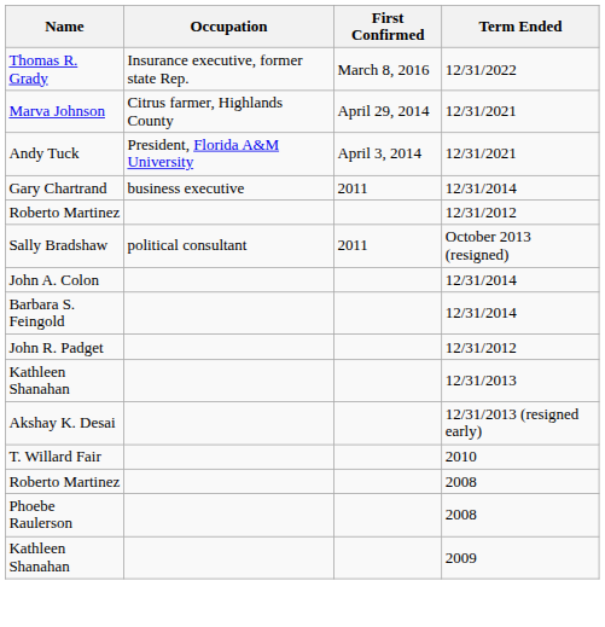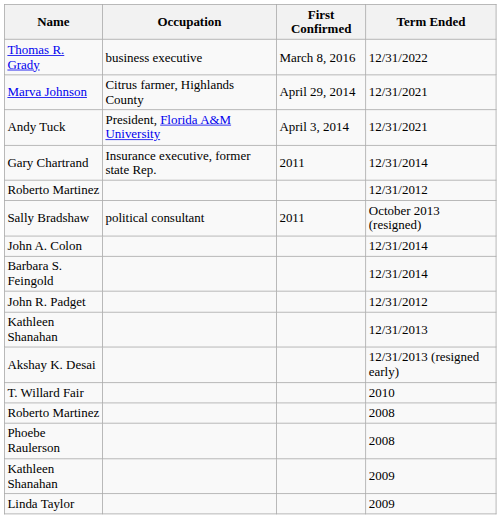 <table class="wikitable sortable">
 <tr>
 <th>Name</th>
 <th>Occupation</th>
 <th>First Confirmed</th>
 <th>Term Ended</th>
 </tr>
 <tr>
 <td><a href='#'>Thomas R. Grady</a></td>
-<td>Insurance executive, former state Rep.</td>
+<td>business executive</td>
 <td>March 8, 2016</td>
 <td>12/31/2022</td>
 </tr>
 <tr>
 <td><a href='#'>Marva Johnson</a></td>
 <td>Citrus farmer, Highlands County</td>
 <td>April 29, 2014</td>
 <td>12/31/2021</td>
 </tr>
 <tr>
 <td>Andy Tuck</td>
 <td>President, <a href='#'>Florida A&M University</a></td>
 <td>April 3, 2014</td>
 <td>12/31/2021</td>
 </tr>
 <tr>
 <td>Gary Chartrand</td>
-<td>business executive</td>
+<td>Insurance executive, former state Rep.</td>
 <td>2011</td>
 <td>12/31/2014</td>
 </tr>
 <tr>
 <td>Roberto Martinez</td>
 <td></td>
 <td></td>
 <td>12/31/2012</td>
 </tr>
 <tr>
 <td>Sally Bradshaw</td>
 <td>political consultant</td>
 <td>2011</td>
 <td>October 2013 (resigned)</td>
 </tr>
 <tr>
 <td>John A. Colon</td>
 <td></td>
 <td></td>
 <td>12/31/2014</td>
 </tr>
 <tr>
 <td>Barbara S. Feingold</td>
 <td></td>
 <td></td>
 <td>12/31/2014</td>
 </tr>
 <tr>
 <td>John R. Padget</td>
 <td></td>
 <td></td>
 <td>12/31/2012</td>
 </tr>
 <tr>
 <td>Kathleen Shanahan</td>
 <td></td>
 <td></td>
 <td>12/31/2013</td>
 </tr>
 <tr>
 <td>Akshay K. Desai</td>
 <td></td>
 <td></td>
 <td>12/31/2013 (resigned early)</td>
 </tr>
 <tr>
 <td>T. Willard Fair</td>
 <td></td>
 <td></td>
 <td>2010</td>
 </tr>
 <tr>
 <td>Roberto Martinez</td>
 <td></td>
 <td></td>
 <td>2008</td>
 </tr>
 <tr>
 <td>Phoebe Raulerson</td>
 <td></td>
 <td></td>
 <td>2008</td>
 </tr>
 <tr>
 <td>Kathleen Shanahan</td>
 <td></td>
 <td></td>
 <td>2009</td>
 </tr>
+<tr>
+<td>Linda Taylor</td>
+<td></td>
+<td></td>
+<td>2009</td>
+</tr>
 </table>
